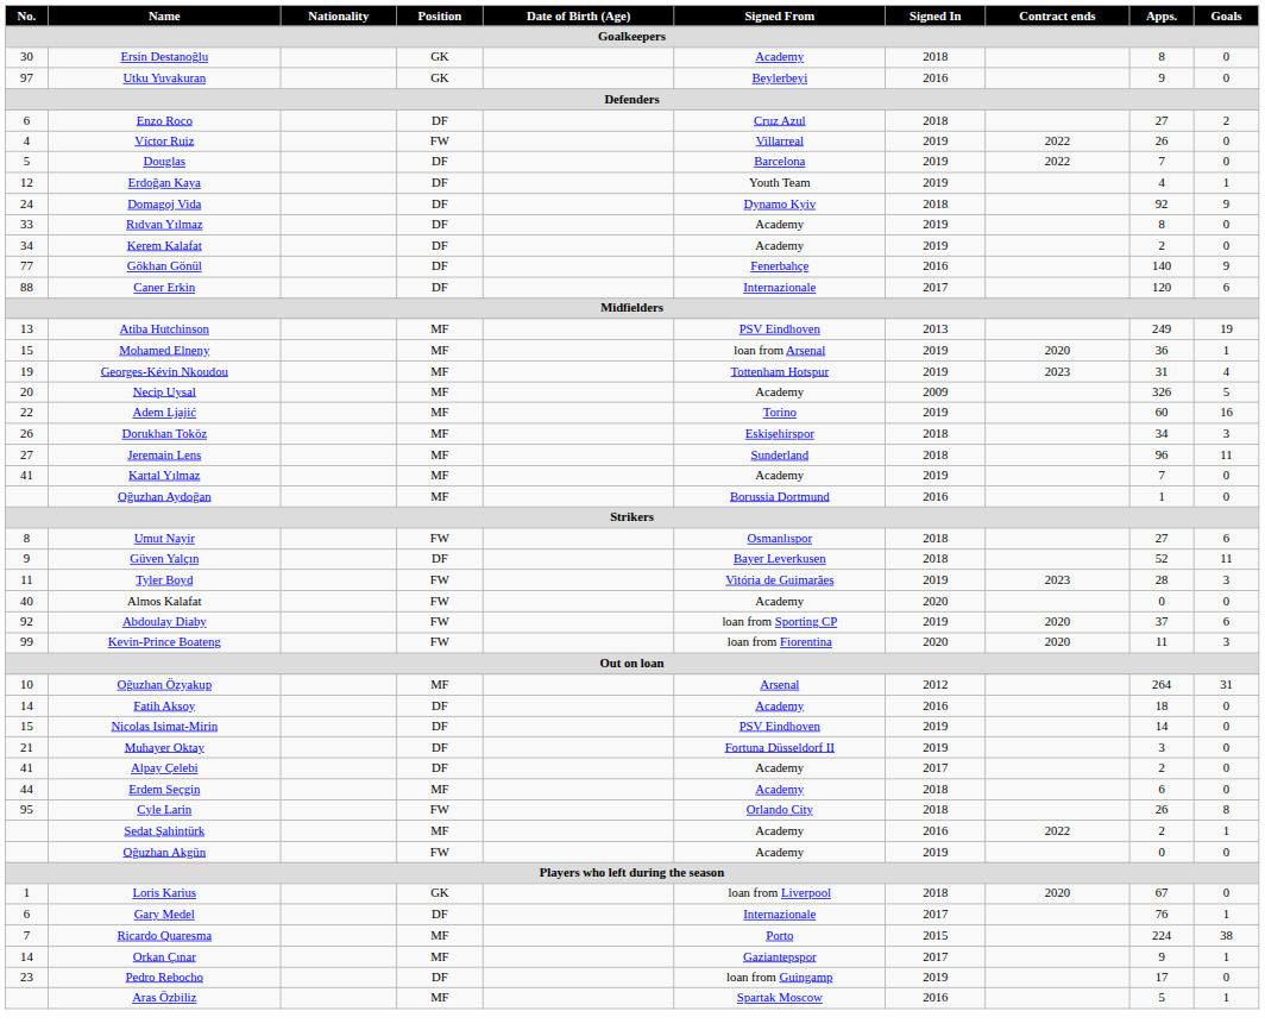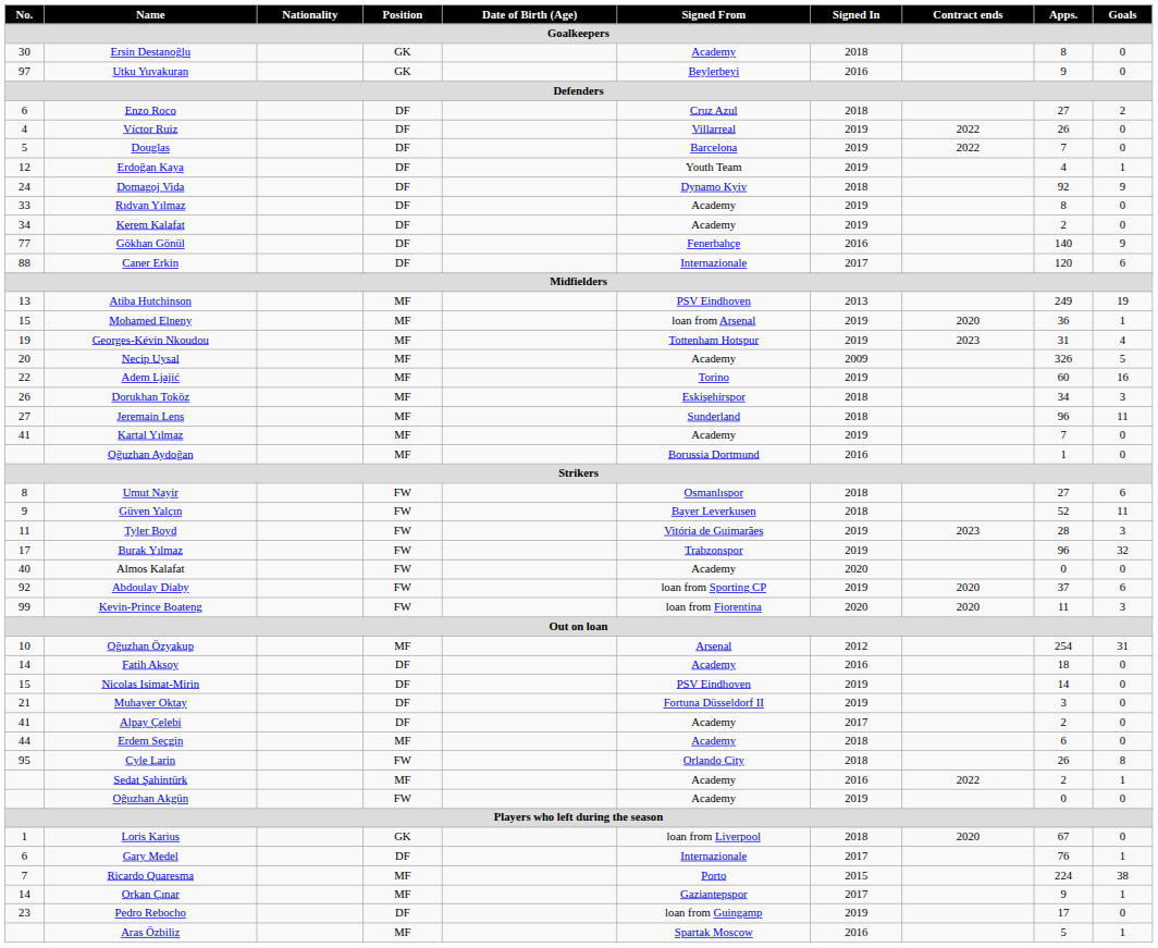 <table class="wikitable" style="text-align:center; font-size:90%; width:90%;">
 <tr>
 <th style="background:#000000; color:white; text-align:center;">No.</th>
 <th style="background:#000000; color:white; text-align:center;">Name</th>
 <th style="background:#000000; color:white; text-align:center;">Nationality</th>
 <th style="background:#000000; color:white; text-align:center;">Position</th>
 <th style="background:#000000; color:white; text-align:center;">Date of Birth (Age)</th>
 <th style="background:#000000; color:white; text-align:center;">Signed From</th>
 <th style="background:#000000; color:white; text-align:center;">Signed In</th>
 <th style="background:#000000; color:white; text-align:center;">Contract ends</th>
 <th style="background:#000000; color:white; text-align:center;">Apps.</th>
 <th style="background:#000000; color:white; text-align:center;">Goals</th>
 </tr>
 <tr>
 <th colspan="10" style="background:#dcdcdc; text-align:center">Goalkeepers</th>
 </tr>
 <tr>
 <td>30</td>
 <td><a href='#'>Ersin Destanoğlu</a></td>
 <td></td>
 <td>GK</td>
 <td></td>
 <td><a href='#'>Academy</a></td>
 <td>2018</td>
 <td></td>
 <td>8</td>
 <td>0</td>
 </tr>
 <tr>
 <td>97</td>
 <td><a href='#'>Utku Yuvakuran</a></td>
 <td></td>
 <td>GK</td>
 <td></td>
 <td><a href='#'>Beylerbeyi</a></td>
 <td>2016</td>
 <td></td>
 <td>9</td>
 <td>0</td>
 </tr>
 <tr>
 <th colspan="10" style="background:#dcdcdc; text-align:center">Defenders</th>
 </tr>
 <tr>
 <td>6</td>
 <td><a href='#'>Enzo Roco</a></td>
 <td></td>
 <td>DF</td>
 <td></td>
 <td><a href='#'>Cruz Azul</a></td>
 <td>2018</td>
 <td></td>
 <td>27</td>
 <td>2</td>
 </tr>
 <tr>
 <td>4</td>
 <td><a href='#'>Víctor Ruiz</a></td>
 <td></td>
-<td>FW</td>
+<td>DF</td>
 <td></td>
 <td><a href='#'>Villarreal</a></td>
 <td>2019</td>
 <td>2022</td>
 <td>26</td>
 <td>0</td>
 </tr>
 <tr>
 <td>5</td>
 <td><a href='#'>Douglas</a></td>
 <td></td>
 <td>DF</td>
 <td></td>
 <td><a href='#'>Barcelona</a></td>
 <td>2019</td>
 <td>2022</td>
 <td>7</td>
 <td>0</td>
 </tr>
 <tr>
 <td>12</td>
 <td><a href='#'>Erdoğan Kaya</a></td>
 <td></td>
 <td>DF</td>
 <td></td>
 <td>Youth Team</td>
 <td>2019</td>
 <td></td>
 <td>4</td>
 <td>1</td>
 </tr>
 <tr>
 <td>24</td>
 <td><a href='#'>Domagoj Vida</a></td>
 <td></td>
 <td>DF</td>
 <td></td>
 <td><a href='#'>Dynamo Kyiv</a></td>
 <td>2018</td>
 <td></td>
 <td>92</td>
 <td>9</td>
 </tr>
 <tr>
 <td>33</td>
 <td><a href='#'>Rıdvan Yılmaz</a></td>
 <td></td>
 <td>DF</td>
 <td></td>
 <td>Academy</td>
 <td>2019</td>
 <td></td>
 <td>8</td>
 <td>0</td>
 </tr>
 <tr>
 <td>34</td>
 <td><a href='#'>Kerem Kalafat</a></td>
 <td></td>
 <td>DF</td>
 <td></td>
 <td>Academy</td>
 <td>2019</td>
 <td></td>
 <td>2</td>
 <td>0</td>
 </tr>
 <tr>
 <td>77</td>
 <td><a href='#'>Gökhan Gönül</a></td>
 <td></td>
 <td>DF</td>
 <td></td>
 <td><a href='#'>Fenerbahçe</a></td>
 <td>2016</td>
 <td></td>
 <td>140</td>
 <td>9</td>
 </tr>
 <tr>
 <td>88</td>
 <td><a href='#'>Caner Erkin</a></td>
 <td></td>
 <td>DF</td>
 <td></td>
 <td><a href='#'>Internazionale</a></td>
 <td>2017</td>
 <td></td>
 <td>120</td>
 <td>6</td>
 </tr>
 <tr>
 <th colspan="10" style="background:#dcdcdc; text-align:center">Midfielders</th>
 </tr>
 <tr>
 <td>13</td>
 <td><a href='#'>Atiba Hutchinson</a></td>
 <td></td>
 <td>MF</td>
 <td></td>
 <td><a href='#'>PSV Eindhoven</a></td>
 <td>2013</td>
 <td></td>
 <td>249</td>
 <td>19</td>
 </tr>
 <tr>
 <td>15</td>
 <td><a href='#'>Mohamed Elneny</a></td>
 <td></td>
 <td>MF</td>
 <td></td>
 <td>loan from <a href='#'>Arsenal</a></td>
 <td>2019</td>
 <td>2020</td>
 <td>36</td>
 <td>1</td>
 </tr>
 <tr>
 <td>19</td>
 <td><a href='#'>Georges-Kévin Nkoudou</a></td>
 <td></td>
 <td>MF</td>
 <td></td>
 <td><a href='#'>Tottenham Hotspur</a></td>
 <td>2019</td>
 <td>2023</td>
 <td>31</td>
 <td>4</td>
 </tr>
 <tr>
 <td>20</td>
 <td><a href='#'>Necip Uysal</a></td>
 <td></td>
 <td>MF</td>
 <td></td>
 <td>Academy</td>
 <td>2009</td>
 <td></td>
 <td>326</td>
 <td>5</td>
 </tr>
 <tr>
 <td>22</td>
 <td><a href='#'>Adem Ljajić</a></td>
 <td></td>
 <td>MF</td>
 <td></td>
 <td><a href='#'>Torino</a></td>
 <td>2019</td>
 <td></td>
 <td>60</td>
 <td>16</td>
 </tr>
 <tr>
 <td>26</td>
 <td><a href='#'>Dorukhan Toköz</a></td>
 <td></td>
 <td>MF</td>
 <td></td>
 <td><a href='#'>Eskişehirspor</a></td>
 <td>2018</td>
 <td></td>
 <td>34</td>
 <td>3</td>
 </tr>
 <tr>
 <td>27</td>
 <td><a href='#'>Jeremain Lens</a></td>
 <td></td>
 <td>MF</td>
 <td></td>
 <td><a href='#'>Sunderland</a></td>
 <td>2018</td>
 <td></td>
 <td>96</td>
 <td>11</td>
 </tr>
 <tr>
 <td>41</td>
 <td><a href='#'>Kartal Yılmaz</a></td>
 <td></td>
 <td>MF</td>
 <td></td>
 <td>Academy</td>
 <td>2019</td>
 <td></td>
 <td>7</td>
 <td>0</td>
 </tr>
 <tr>
 <td></td>
 <td><a href='#'>Oğuzhan Aydoğan</a></td>
 <td></td>
 <td>MF</td>
 <td></td>
 <td><a href='#'>Borussia Dortmund</a></td>
 <td>2016</td>
 <td></td>
 <td>1</td>
 <td>0</td>
 </tr>
 <tr>
 <th colspan="10" style="background:#dcdcdc; text-align:center">Strikers</th>
 </tr>
 <tr>
 <td>8</td>
 <td><a href='#'>Umut Nayir</a></td>
 <td></td>
 <td>FW</td>
 <td></td>
 <td><a href='#'>Osmanlıspor</a></td>
 <td>2018</td>
 <td></td>
 <td>27</td>
 <td>6</td>
 </tr>
 <tr>
 <td>9</td>
 <td><a href='#'>Güven Yalçın</a></td>
 <td></td>
-<td>DF</td>
+<td>FW</td>
 <td></td>
 <td><a href='#'>Bayer Leverkusen</a></td>
 <td>2018</td>
 <td></td>
 <td>52</td>
 <td>11</td>
 </tr>
 <tr>
 <td>11</td>
 <td><a href='#'>Tyler Boyd</a></td>
 <td></td>
 <td>FW</td>
 <td></td>
 <td><a href='#'>Vitória de Guimarães</a></td>
 <td>2019</td>
 <td>2023</td>
 <td>28</td>
 <td>3</td>
+</tr>
+<tr>
+<td>17</td>
+<td><a href='#'>Burak Yılmaz</a></td>
+<td></td>
+<td>FW</td>
+<td></td>
+<td><a href='#'>Trabzonspor</a></td>
+<td>2019</td>
+<td></td>
+<td>96</td>
+<td>32</td>
 </tr>
 <tr>
 <td>40</td>
 <td>Almos Kalafat</td>
 <td></td>
 <td>FW</td>
 <td></td>
 <td>Academy</td>
 <td>2020</td>
 <td></td>
 <td>0</td>
 <td>0</td>
 </tr>
 <tr>
 <td>92</td>
 <td><a href='#'>Abdoulay Diaby</a></td>
 <td></td>
 <td>FW</td>
 <td></td>
 <td>loan from <a href='#'>Sporting CP</a></td>
 <td>2019</td>
 <td>2020</td>
 <td>37</td>
 <td>6</td>
 </tr>
 <tr>
 <td>99</td>
 <td><a href='#'>Kevin-Prince Boateng</a></td>
 <td></td>
 <td>FW</td>
 <td></td>
 <td>loan from <a href='#'>Fiorentina</a></td>
 <td>2020</td>
 <td>2020</td>
 <td>11</td>
 <td>3</td>
 </tr>
 <tr>
 <th colspan="10" style="background:#dcdcdc; text-align:center">Out on loan</th>
 </tr>
 <tr>
 <td>10</td>
 <td><a href='#'>Oğuzhan Özyakup</a></td>
 <td></td>
 <td>MF</td>
 <td></td>
 <td><a href='#'>Arsenal</a></td>
 <td>2012</td>
 <td></td>
-<td>264</td>
+<td>254</td>
 <td>31</td>
 </tr>
 <tr>
 <td>14</td>
 <td><a href='#'>Fatih Aksoy</a></td>
 <td></td>
 <td>DF</td>
 <td></td>
 <td><a href='#'>Academy</a></td>
 <td>2016</td>
 <td></td>
 <td>18</td>
 <td>0</td>
 </tr>
 <tr>
 <td>15</td>
 <td><a href='#'>Nicolas Isimat-Mirin</a></td>
 <td></td>
 <td>DF</td>
 <td></td>
 <td><a href='#'>PSV Eindhoven</a></td>
 <td>2019</td>
 <td></td>
 <td>14</td>
 <td>0</td>
 </tr>
 <tr>
 <td>21</td>
 <td><a href='#'>Muhayer Oktay</a></td>
 <td></td>
 <td>DF</td>
 <td></td>
 <td><a href='#'>Fortuna Düsseldorf II</a></td>
 <td>2019</td>
 <td></td>
 <td>3</td>
 <td>0</td>
 </tr>
 <tr>
 <td>41</td>
 <td><a href='#'>Alpay Çelebi</a></td>
 <td></td>
 <td>DF</td>
 <td></td>
 <td>Academy</td>
 <td>2017</td>
 <td></td>
 <td>2</td>
 <td>0</td>
 </tr>
 <tr>
 <td>44</td>
 <td><a href='#'>Erdem Seçgin</a></td>
 <td></td>
 <td>MF</td>
 <td></td>
 <td><a href='#'>Academy</a></td>
 <td>2018</td>
 <td></td>
 <td>6</td>
 <td>0</td>
 </tr>
 <tr>
 <td>95</td>
 <td><a href='#'>Cyle Larin</a></td>
 <td></td>
 <td>FW</td>
 <td></td>
 <td><a href='#'>Orlando City</a></td>
 <td>2018</td>
 <td></td>
 <td>26</td>
 <td>8</td>
 </tr>
 <tr>
 <td></td>
 <td><a href='#'>Sedat Şahintürk</a></td>
 <td></td>
 <td>MF</td>
 <td></td>
 <td>Academy</td>
 <td>2016</td>
 <td>2022</td>
 <td>2</td>
 <td>1</td>
 </tr>
 <tr>
 <td></td>
 <td><a href='#'>Oğuzhan Akgün</a></td>
 <td></td>
 <td>FW</td>
 <td></td>
 <td>Academy</td>
 <td>2019</td>
 <td></td>
 <td>0</td>
 <td>0</td>
 </tr>
 <tr>
 <th colspan="10" style="background:#dcdcdc; text-align:center">Players who left during the season</th>
 </tr>
 <tr>
 <td>1</td>
 <td><a href='#'>Loris Karius</a></td>
 <td></td>
 <td>GK</td>
 <td></td>
 <td>loan from <a href='#'>Liverpool</a></td>
 <td>2018</td>
 <td>2020</td>
 <td>67</td>
 <td>0</td>
 </tr>
 <tr>
 <td>6</td>
 <td><a href='#'>Gary Medel</a></td>
 <td></td>
 <td>DF</td>
 <td></td>
 <td><a href='#'>Internazionale</a></td>
 <td>2017</td>
 <td></td>
 <td>76</td>
 <td>1</td>
 </tr>
 <tr>
 <td>7</td>
 <td><a href='#'>Ricardo Quaresma</a></td>
 <td></td>
 <td>MF</td>
 <td></td>
 <td><a href='#'>Porto</a></td>
 <td>2015</td>
 <td></td>
 <td>224</td>
 <td>38</td>
 </tr>
 <tr>
 <td>14</td>
 <td><a href='#'>Orkan Çınar</a></td>
 <td></td>
 <td>MF</td>
 <td></td>
 <td><a href='#'>Gaziantepspor</a></td>
 <td>2017</td>
 <td></td>
 <td>9</td>
 <td>1</td>
 </tr>
 <tr>
 <td>23</td>
 <td><a href='#'>Pedro Rebocho</a></td>
 <td></td>
 <td>DF</td>
 <td></td>
 <td>loan from <a href='#'>Guingamp</a></td>
 <td>2019</td>
 <td></td>
 <td>17</td>
 <td>0</td>
 </tr>
 <tr>
 <td></td>
 <td><a href='#'>Aras Özbiliz</a></td>
 <td></td>
 <td>MF</td>
 <td></td>
 <td><a href='#'>Spartak Moscow</a></td>
 <td>2016</td>
 <td></td>
 <td>5</td>
 <td>1</td>
 </tr>
 </table>
